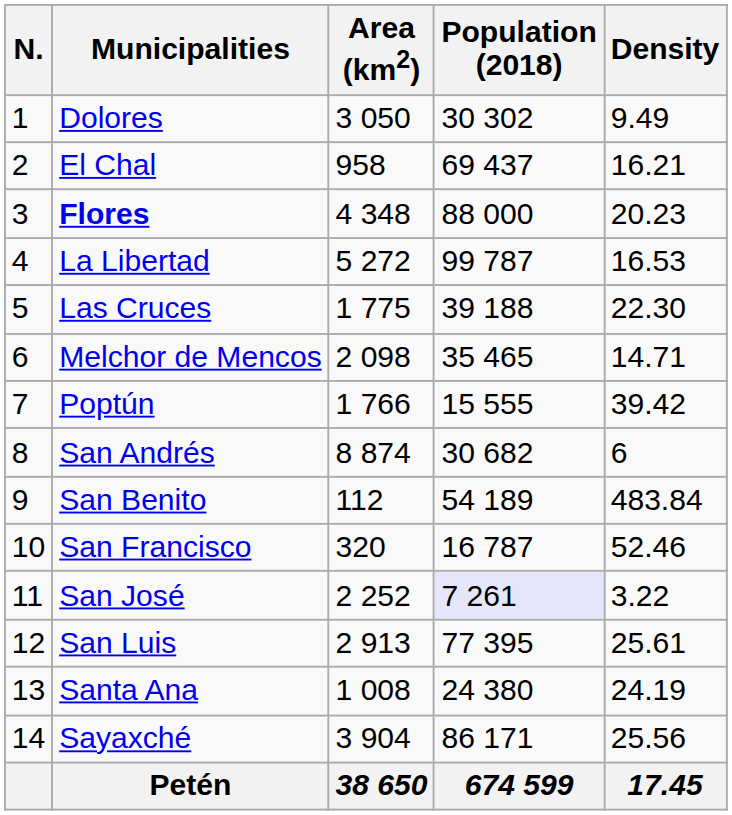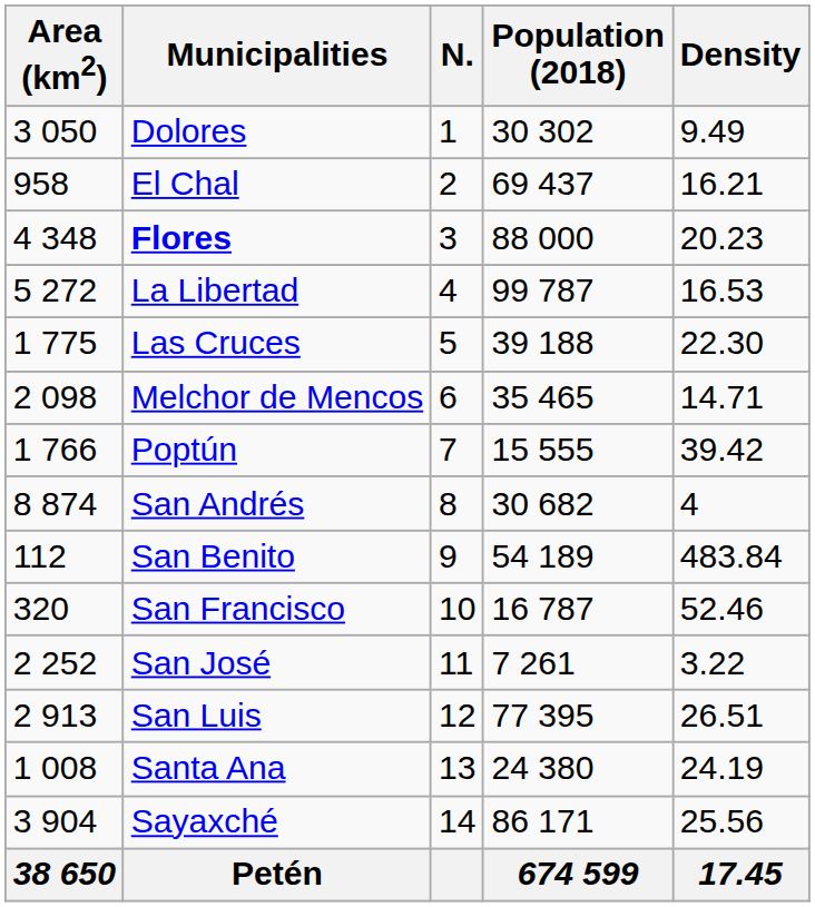 <table class="wikitable sortable">
 <tr>
+<th>Area<br>(km<sup>2</sup>)</th>
+<th>Municipalities</th>
 <th>N.</th>
-<th>Municipalities</th>
-<th>Area<br>(km<sup>2</sup>)</th>
 <th>Population<br>(2018)</th>
 <th>Density</th>
 </tr>
 <tr>
+<td>3 050</td>
+<td><a href='#'>Dolores</a></td>
 <td>1</td>
-<td><a href='#'>Dolores</a></td>
-<td>3 050</td>
 <td>30 302</td>
 <td>9.49</td>
 </tr>
 <tr>
+<td>958</td>
+<td><a href='#'>El Chal</a></td>
 <td>2</td>
-<td><a href='#'>El Chal</a></td>
-<td>958</td>
 <td>69 437</td>
 <td>16.21</td>
 </tr>
 <tr>
+<td>4 348</td>
+<td><a href='#'><strong>Flores</strong></a></td>
 <td>3</td>
-<td><a href='#'><strong>Flores</strong></a></td>
-<td>4 348</td>
 <td>88 000</td>
 <td>20.23</td>
 </tr>
 <tr>
+<td>5 272</td>
+<td><a href='#'>La Libertad</a></td>
 <td>4</td>
-<td><a href='#'>La Libertad</a></td>
-<td>5 272</td>
 <td>99 787</td>
 <td>16.53</td>
 </tr>
 <tr>
+<td>1 775</td>
+<td><a href='#'>Las Cruces</a></td>
 <td>5</td>
-<td><a href='#'>Las Cruces</a></td>
-<td>1 775</td>
 <td>39 188</td>
 <td>22.30</td>
 </tr>
 <tr>
+<td>2 098</td>
+<td><a href='#'>Melchor de Mencos</a></td>
 <td>6</td>
-<td><a href='#'>Melchor de Mencos</a></td>
-<td>2 098</td>
 <td>35 465</td>
 <td>14.71</td>
 </tr>
 <tr>
+<td>1 766</td>
+<td><a href='#'>Poptún</a></td>
 <td>7</td>
-<td><a href='#'>Poptún</a></td>
-<td>1 766</td>
 <td>15 555</td>
 <td>39.42</td>
 </tr>
 <tr>
+<td>8 874</td>
+<td><a href='#'>San Andrés</a></td>
 <td>8</td>
-<td><a href='#'>San Andrés</a></td>
-<td>8 874</td>
 <td>30 682</td>
-<td>6</td>
+<td>4</td>
 </tr>
 <tr>
+<td>112</td>
+<td><a href='#'>San Benito</a></td>
 <td>9</td>
-<td><a href='#'>San Benito</a></td>
-<td>112</td>
 <td>54 189</td>
 <td>483.84</td>
 </tr>
 <tr>
+<td>320</td>
+<td><a href='#'>San Francisco</a></td>
 <td>10</td>
-<td><a href='#'>San Francisco</a></td>
-<td>320</td>
 <td>16 787</td>
 <td>52.46</td>
 </tr>
 <tr>
+<td>2 252</td>
+<td><a href='#'>San José</a></td>
 <td>11</td>
-<td><a href='#'>San José</a></td>
-<td>2 252</td>
-<td style="background: lavender;">7 261</td>
+<td>7 261</td>
 <td>3.22</td>
 </tr>
 <tr>
+<td>2 913</td>
+<td><a href='#'>San Luis</a></td>
 <td>12</td>
-<td><a href='#'>San Luis</a></td>
-<td>2 913</td>
 <td>77 395</td>
-<td>25.61</td>
+<td>26.51</td>
 </tr>
 <tr>
+<td>1 008</td>
+<td><a href='#'>Santa Ana</a></td>
 <td>13</td>
-<td><a href='#'>Santa Ana</a></td>
-<td>1 008</td>
 <td>24 380</td>
 <td>24.19</td>
 </tr>
 <tr>
+<td>3 904</td>
+<td><a href='#'>Sayaxché</a></td>
 <td>14</td>
-<td><a href='#'>Sayaxché</a></td>
-<td>3 904</td>
 <td>86 171</td>
 <td>25.56</td>
 </tr>
 <tr>
+<th><em>38 650</em></th>
+<th>Petén</th>
 <th></th>
-<th>Petén</th>
-<th><em>38 650</em></th>
 <th><em>674 599</em></th>
 <th><em>17.45</em></th>
 </tr>
 </table>
